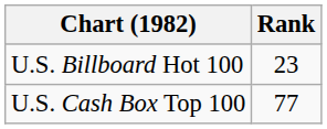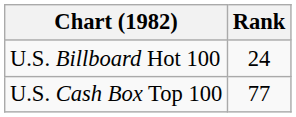 <table class="wikitable">
 <tr>
 <th align="left">Chart (1982)</th>
 <th style="text-align:center;">Rank</th>
 </tr>
 <tr>
 <td>U.S. <em>Billboard</em> Hot 100</td>
-<td style="text-align:center;">23</td>
+<td style="text-align:center;">24</td>
 </tr>
 <tr>
 <td>U.S. <em>Cash Box</em> Top 100</td>
 <td style="text-align:center;">77</td>
 </tr>
 </table>
